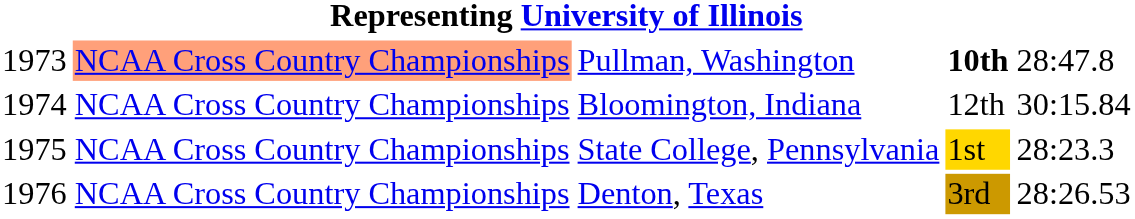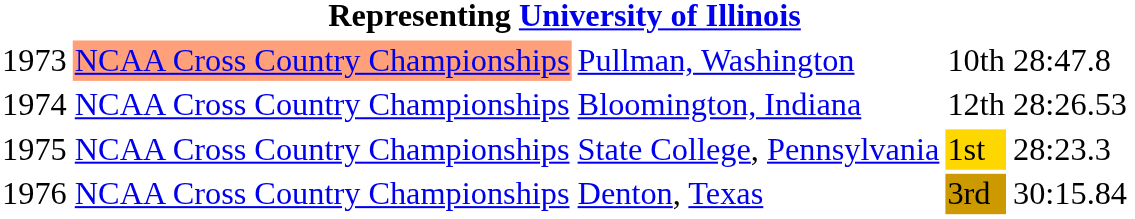 <table>
 <tr>
 <th colspan=5>Representing <a href='#'>University of Illinois</a></th>
 </tr>
 <tr>
 <td>1973</td>
 <td style="background: lightsalmon;"><a href='#'>NCAA Cross Country Championships</a></td>
 <td><a href='#'>Pullman, Washington</a></td>
-<td><strong>10th</strong></td>
+<td>10th</td>
 <td>28:47.8</td>
 </tr>
 <tr>
 <td>1974</td>
 <td><a href='#'>NCAA Cross Country Championships</a></td>
 <td><a href='#'>Bloomington, Indiana</a></td>
 <td>12th</td>
-<td>30:15.84</td>
+<td>28:26.53</td>
 </tr>
 <tr>
 <td>1975</td>
 <td><a href='#'>NCAA Cross Country Championships</a></td>
 <td><a href='#'>State College</a>, <a href='#'>Pennsylvania</a></td>
 <td bgcolor=gold>1st</td>
 <td>28:23.3</td>
 </tr>
 <tr>
 <td>1976</td>
 <td><a href='#'>NCAA Cross Country Championships</a></td>
 <td><a href='#'>Denton</a>, <a href='#'>Texas</a></td>
 <td bgcolor=cc9900>3rd</td>
-<td>28:26.53</td>
+<td>30:15.84</td>
 </tr>
 </table>
